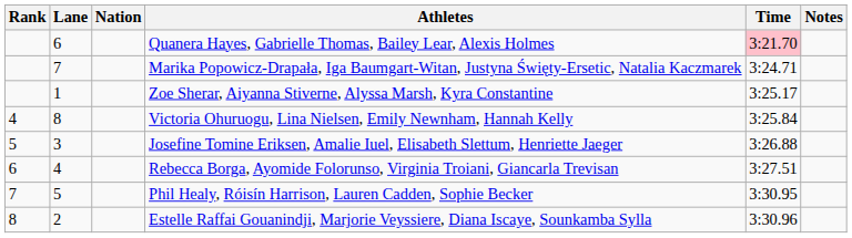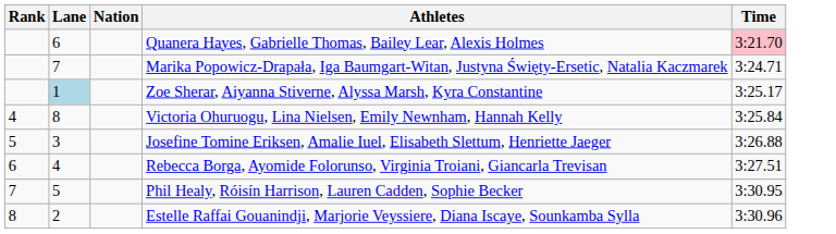 <table class="wikitable sortable">
 <tr>
 <th>Rank</th>
 <th>Lane</th>
 <th>Nation</th>
 <th>Athletes</th>
 <th>Time</th>
-<th>Notes</th>
 </tr>
 <tr>
 <td></td>
 <td>6</td>
 <td align="left"></td>
 <td align="left"><a href='#'>Quanera Hayes</a>, <a href='#'>Gabrielle Thomas</a>, <a href='#'>Bailey Lear</a>, <a href='#'>Alexis Holmes</a></td>
 <td style="background: pink;">3:21.70</td>
-<td></td>
 </tr>
 <tr>
 <td></td>
 <td>7</td>
 <td align="left"></td>
 <td align="left"><a href='#'>Marika Popowicz-Drapała</a>, <a href='#'>Iga Baumgart-Witan</a>, <a href='#'>Justyna Święty-Ersetic</a>, <a href='#'>Natalia Kaczmarek</a></td>
 <td>3:24.71</td>
-<td></td>
 </tr>
 <tr>
 <td></td>
-<td>1</td>
+<td style="background: lightblue;">1</td>
 <td align="left"></td>
 <td align="left"><a href='#'>Zoe Sherar</a>, <a href='#'>Aiyanna Stiverne</a>, <a href='#'>Alyssa Marsh</a>, <a href='#'>Kyra Constantine</a></td>
 <td>3:25.17</td>
-<td></td>
 </tr>
 <tr>
 <td>4</td>
 <td>8</td>
 <td align="left"></td>
 <td align="left"><a href='#'>Victoria Ohuruogu</a>, <a href='#'>Lina Nielsen</a>, <a href='#'>Emily Newnham</a>, <a href='#'>Hannah Kelly</a></td>
 <td>3:25.84</td>
-<td></td>
 </tr>
 <tr>
 <td>5</td>
 <td>3</td>
 <td align="left"></td>
 <td align="left"><a href='#'>Josefine Tomine Eriksen</a>, <a href='#'>Amalie Iuel</a>, <a href='#'>Elisabeth Slettum</a>, <a href='#'>Henriette Jaeger</a></td>
 <td>3:26.88</td>
-<td></td>
 </tr>
 <tr>
 <td>6</td>
 <td>4</td>
 <td align="left"></td>
 <td align="left"><a href='#'>Rebecca Borga</a>, <a href='#'>Ayomide Folorunso</a>, <a href='#'>Virginia Troiani</a>, <a href='#'>Giancarla Trevisan</a></td>
 <td>3:27.51</td>
-<td></td>
 </tr>
 <tr>
 <td>7</td>
 <td>5</td>
 <td align="left"></td>
 <td align="left"><a href='#'>Phil Healy</a>, <a href='#'>Róisín Harrison</a>, <a href='#'>Lauren Cadden</a>, <a href='#'>Sophie Becker</a></td>
 <td>3:30.95</td>
-<td></td>
 </tr>
 <tr>
 <td>8</td>
 <td>2</td>
 <td align="left"></td>
 <td align="left"><a href='#'>Estelle Raffai Gouanindji</a>, <a href='#'>Marjorie Veyssiere</a>, <a href='#'>Diana Iscaye</a>, <a href='#'>Sounkamba Sylla</a></td>
 <td>3:30.96</td>
-<td></td>
 </tr>
 </table>
